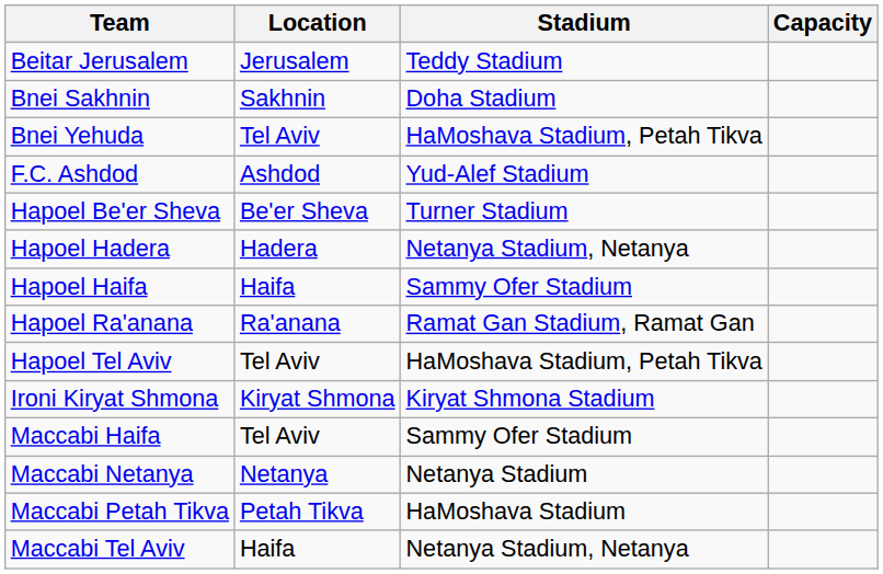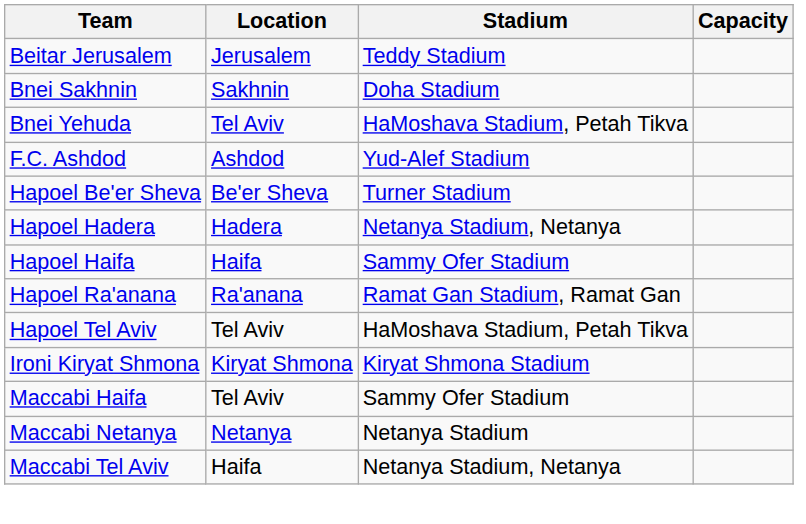 <table class="wikitable sortable">
 <tr>
 <th>Team</th>
 <th>Location</th>
 <th>Stadium</th>
 <th>Capacity</th>
 </tr>
 <tr>
 <td><a href='#'>Beitar Jerusalem</a></td>
 <td><a href='#'>Jerusalem</a></td>
 <td><a href='#'>Teddy Stadium</a></td>
 <td style="text-align:center"></td>
 </tr>
 <tr>
 <td><a href='#'>Bnei Sakhnin</a></td>
 <td><a href='#'>Sakhnin</a></td>
 <td><a href='#'>Doha Stadium</a></td>
 <td style="text-align:center"></td>
 </tr>
 <tr>
 <td><a href='#'>Bnei Yehuda</a></td>
 <td><a href='#'>Tel Aviv</a></td>
 <td><a href='#'>HaMoshava Stadium</a>, Petah Tikva</td>
 <td style="text-align:center"></td>
 </tr>
 <tr>
 <td><a href='#'>F.C. Ashdod</a></td>
 <td><a href='#'>Ashdod</a></td>
 <td><a href='#'>Yud-Alef Stadium</a></td>
 <td style="text-align:center"></td>
 </tr>
 <tr>
 <td><a href='#'>Hapoel Be'er Sheva</a></td>
 <td><a href='#'>Be'er Sheva</a></td>
 <td><a href='#'>Turner Stadium</a></td>
 <td style="text-align:center"></td>
 </tr>
 <tr>
 <td><a href='#'>Hapoel Hadera</a></td>
 <td><a href='#'>Hadera</a></td>
 <td><a href='#'>Netanya Stadium</a>, Netanya</td>
 <td style="text-align:center"></td>
 </tr>
 <tr>
 <td><a href='#'>Hapoel Haifa</a></td>
 <td><a href='#'>Haifa</a></td>
 <td><a href='#'>Sammy Ofer Stadium</a></td>
 <td style="text-align:center"></td>
 </tr>
 <tr>
 <td><a href='#'>Hapoel Ra'anana</a></td>
 <td><a href='#'>Ra'anana</a></td>
 <td><a href='#'>Ramat Gan Stadium</a>, Ramat Gan</td>
 <td style="text-align:center"></td>
 </tr>
 <tr>
 <td><a href='#'>Hapoel Tel Aviv</a></td>
 <td>Tel Aviv</td>
 <td>HaMoshava Stadium, Petah Tikva</td>
 <td style="text-align:center"></td>
 </tr>
 <tr>
 <td><a href='#'>Ironi Kiryat Shmona</a></td>
 <td><a href='#'>Kiryat Shmona</a></td>
 <td><a href='#'>Kiryat Shmona Stadium</a></td>
 <td style="text-align:center"></td>
 </tr>
 <tr>
 <td><a href='#'>Maccabi Haifa</a></td>
 <td>Tel Aviv</td>
 <td>Sammy Ofer Stadium</td>
 <td style="text-align:center"></td>
 </tr>
 <tr>
 <td><a href='#'>Maccabi Netanya</a></td>
 <td><a href='#'>Netanya</a></td>
 <td>Netanya Stadium</td>
 <td style="text-align:center"></td>
 </tr>
 <tr>
-<td><a href='#'>Maccabi Petah Tikva</a></td>
-<td><a href='#'>Petah Tikva</a></td>
-<td>HaMoshava Stadium</td>
-<td style="text-align:center"></td>
-</tr>
-<tr>
 <td><a href='#'>Maccabi Tel Aviv</a></td>
 <td>Haifa</td>
 <td>Netanya Stadium, Netanya</td>
 <td style="text-align:center"></td>
 </tr>
 </table>
